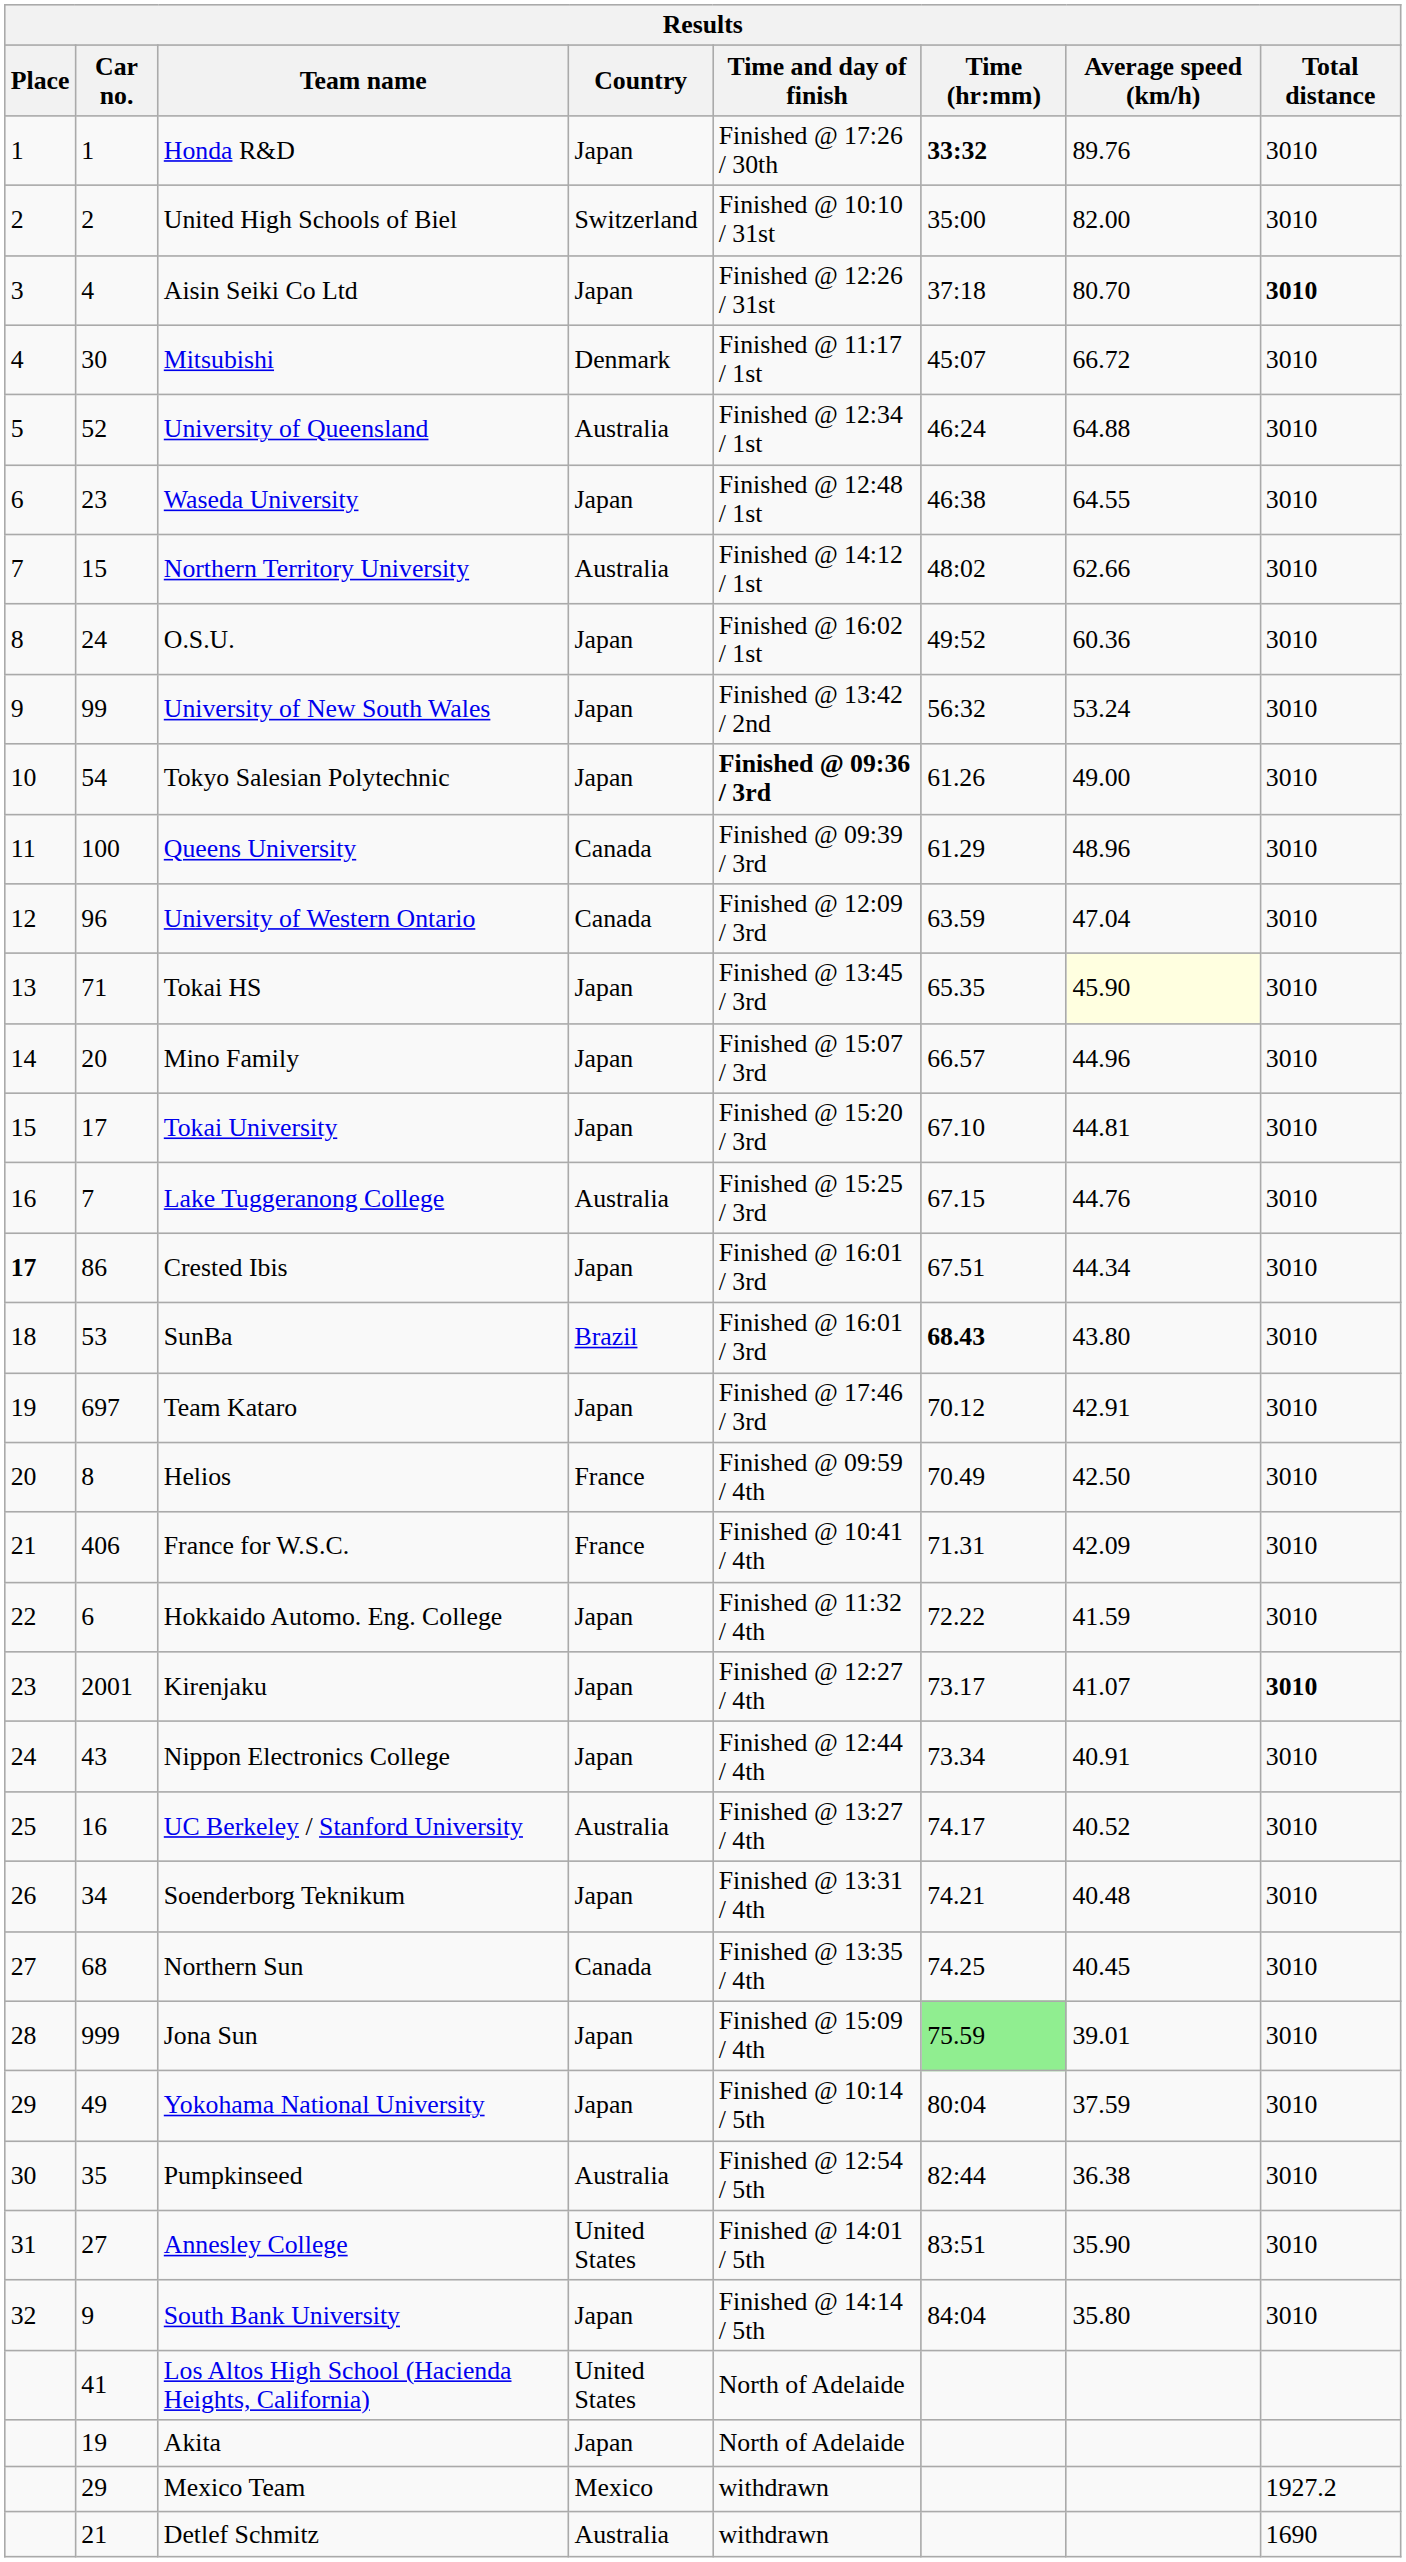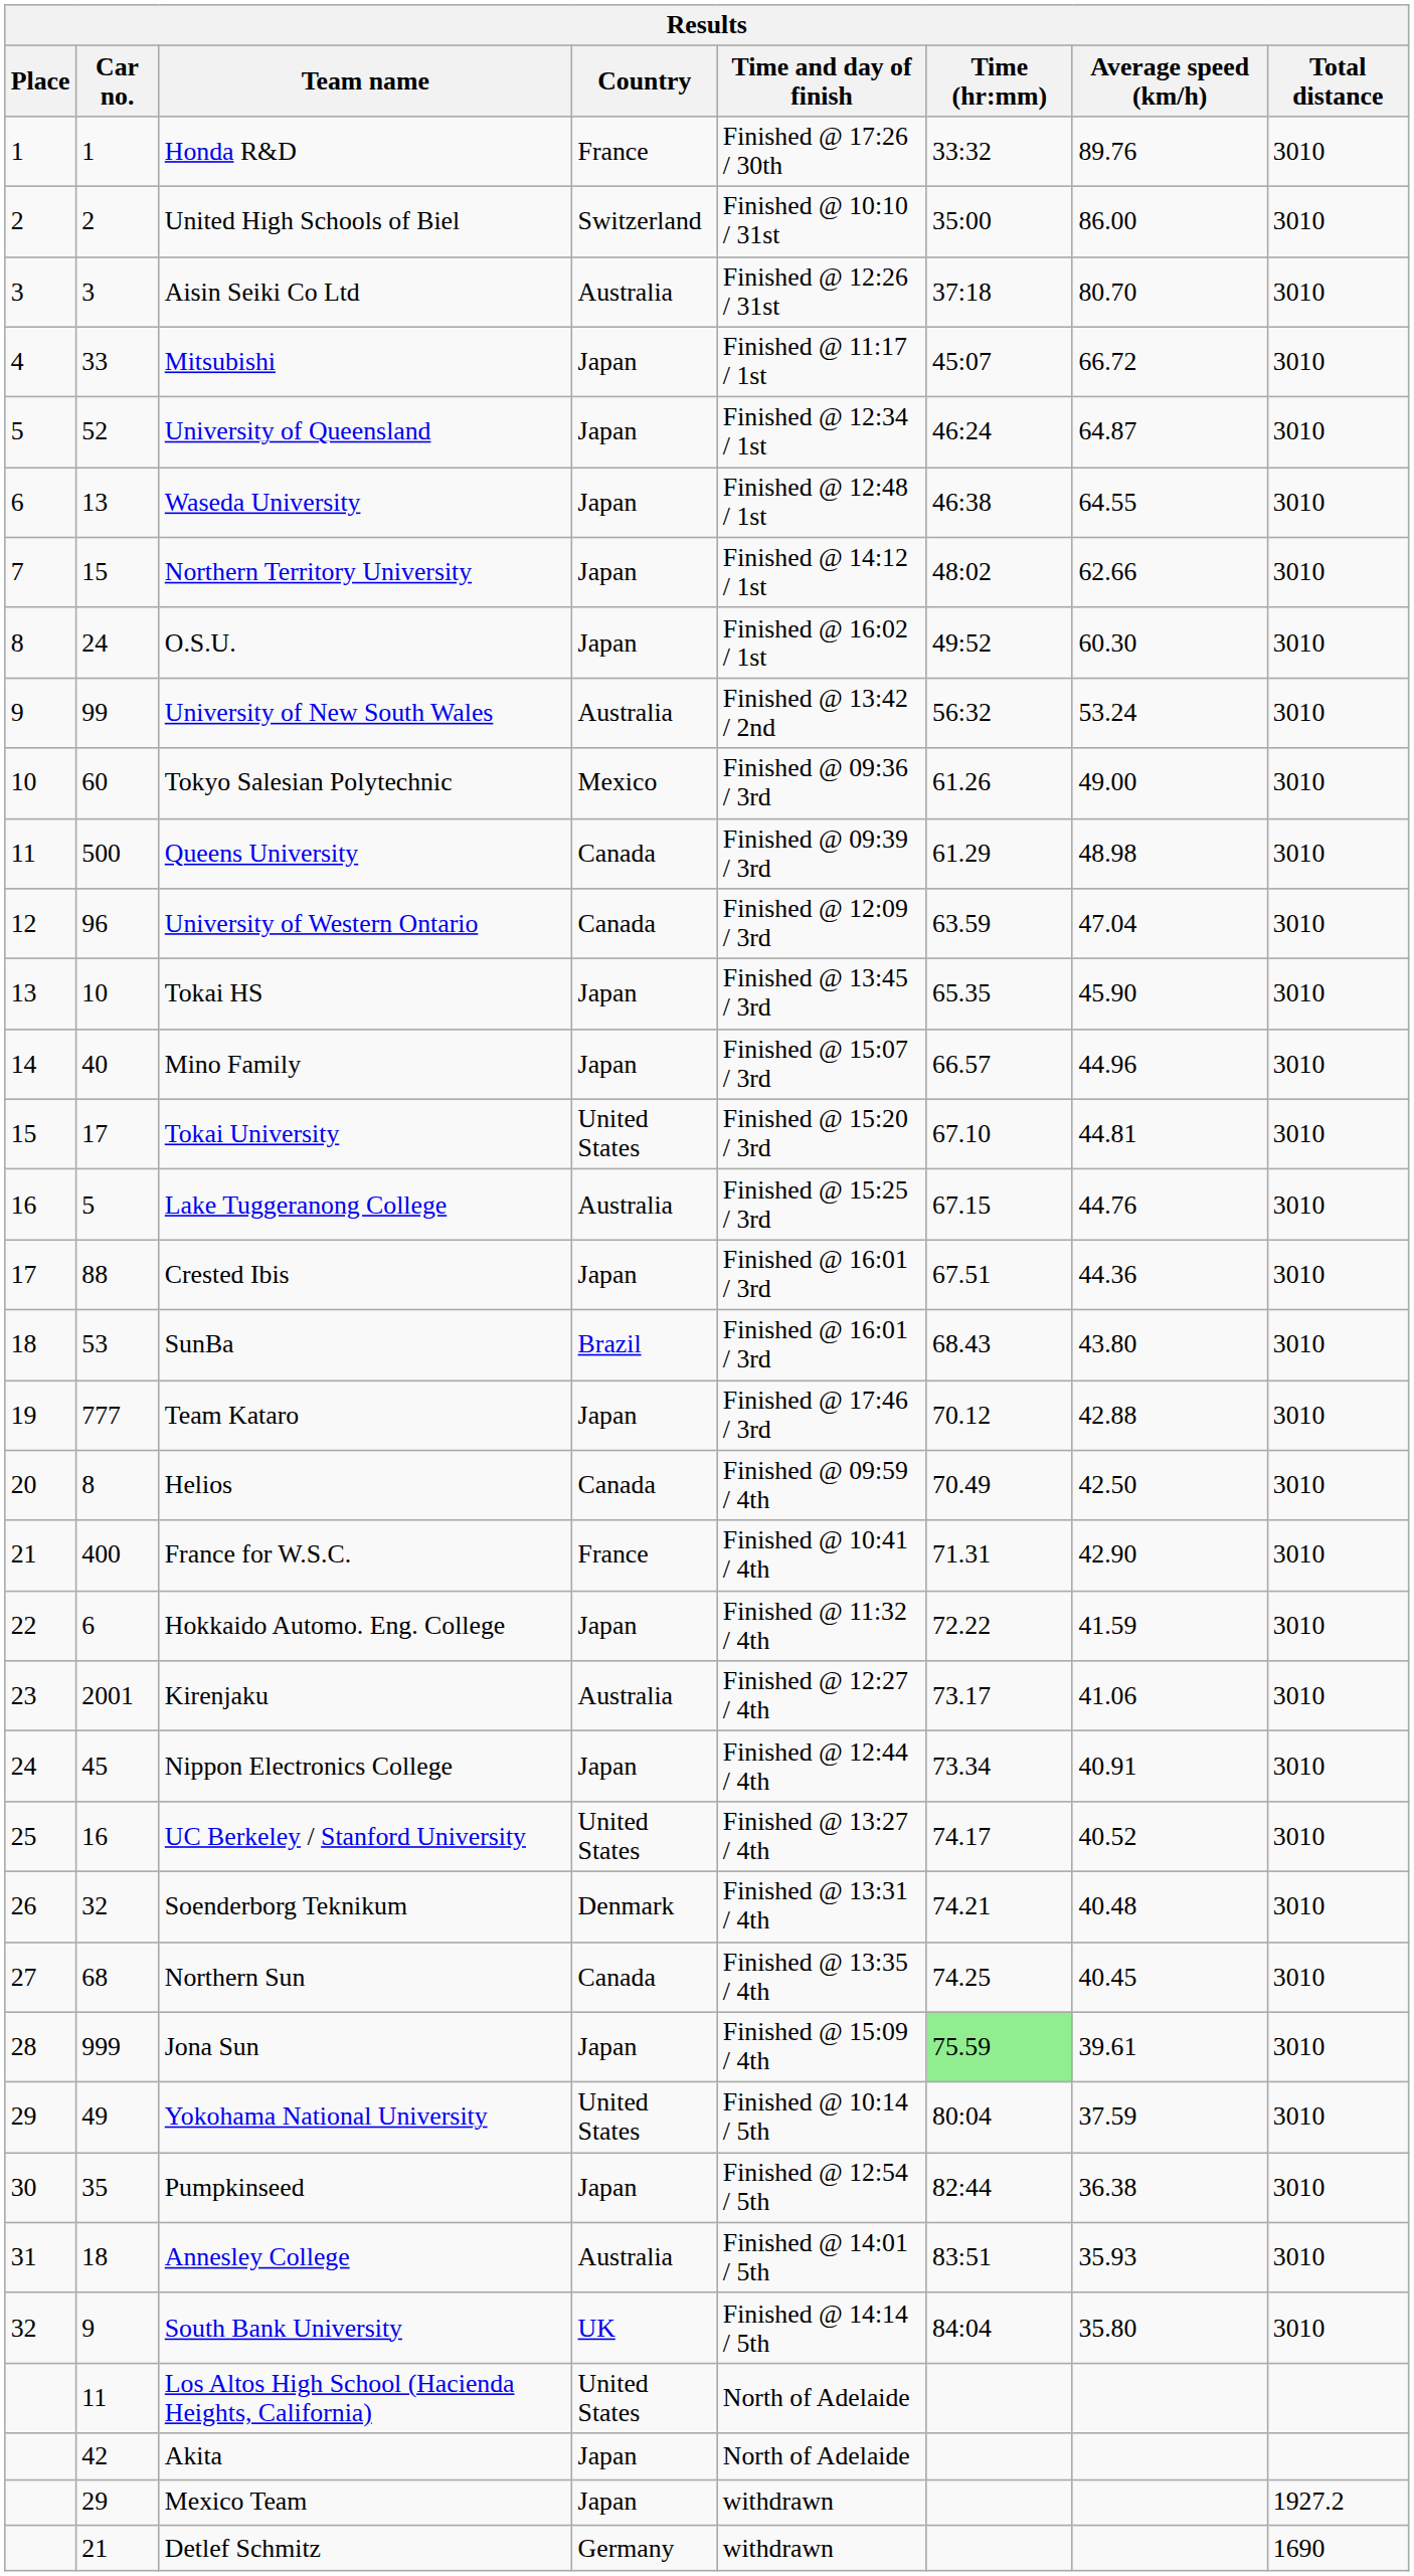 <table class="wikitable collapsible collapsed" style="min-width:50em;">
 <tr>
 <th colspan=8>Results</th>
 </tr>
 <tr>
 <th>Place</th>
 <th>Car no.</th>
 <th>Team name</th>
 <th>Country</th>
 <th>Time and day of finish</th>
 <th>Time (hr:mm)</th>
 <th>Average speed (km/h)</th>
 <th>Total distance</th>
 </tr>
 <tr>
 <td>1</td>
 <td>1</td>
 <td><a href='#'>Honda</a> R&D</td>
-<td>Japan</td>
+<td>France</td>
 <td>Finished @ 17:26 / 30th</td>
-<td><strong>33:32</strong></td>
+<td>33:32</td>
 <td>89.76</td>
 <td>3010</td>
 </tr>
 <tr>
 <td>2</td>
 <td>2</td>
 <td>United High Schools of Biel</td>
 <td>Switzerland</td>
 <td>Finished @ 10:10 / 31st</td>
 <td>35:00</td>
-<td>82.00</td>
+<td>86.00</td>
 <td>3010</td>
 </tr>
 <tr>
 <td>3</td>
-<td>4</td>
+<td>3</td>
 <td>Aisin Seiki Co Ltd</td>
-<td>Japan</td>
+<td>Australia</td>
 <td>Finished @ 12:26 / 31st</td>
 <td>37:18</td>
 <td>80.70</td>
-<td><strong>3010</strong></td>
+<td>3010</td>
 </tr>
 <tr>
 <td>4</td>
-<td>30</td>
+<td>33</td>
 <td><a href='#'>Mitsubishi</a></td>
-<td>Denmark</td>
+<td>Japan</td>
 <td>Finished @ 11:17 / 1st</td>
 <td>45:07</td>
 <td>66.72</td>
 <td>3010</td>
 </tr>
 <tr>
 <td>5</td>
 <td>52</td>
 <td><a href='#'>University of Queensland</a></td>
-<td>Australia</td>
+<td>Japan</td>
 <td>Finished @ 12:34 / 1st</td>
 <td>46:24</td>
-<td>64.88</td>
+<td>64.87</td>
 <td>3010</td>
 </tr>
 <tr>
 <td>6</td>
-<td>23</td>
+<td>13</td>
 <td><a href='#'>Waseda University</a></td>
 <td>Japan</td>
 <td>Finished @ 12:48 / 1st</td>
 <td>46:38</td>
 <td>64.55</td>
 <td>3010</td>
 </tr>
 <tr>
 <td>7</td>
 <td>15</td>
 <td><a href='#'>Northern Territory University</a></td>
-<td>Australia</td>
+<td>Japan</td>
 <td>Finished @ 14:12 / 1st</td>
 <td>48:02</td>
 <td>62.66</td>
 <td>3010</td>
 </tr>
 <tr>
 <td>8</td>
 <td>24</td>
 <td>O.S.U.</td>
 <td>Japan</td>
 <td>Finished @ 16:02 / 1st</td>
 <td>49:52</td>
-<td>60.36</td>
+<td>60.30</td>
 <td>3010</td>
 </tr>
 <tr>
 <td>9</td>
 <td>99</td>
 <td><a href='#'>University of New South Wales</a></td>
-<td>Japan</td>
+<td>Australia</td>
 <td>Finished @ 13:42 / 2nd</td>
 <td>56:32</td>
 <td>53.24</td>
 <td>3010</td>
 </tr>
 <tr>
 <td>10</td>
-<td>54</td>
+<td>60</td>
 <td>Tokyo Salesian Polytechnic</td>
-<td>Japan</td>
-<td><strong>Finished @ 09:36 / 3rd</strong></td>
+<td>Mexico</td>
+<td>Finished @ 09:36 / 3rd</td>
 <td>61.26</td>
 <td>49.00</td>
 <td>3010</td>
 </tr>
 <tr>
 <td>11</td>
-<td>100</td>
+<td>500</td>
 <td><a href='#'>Queens University</a></td>
 <td>Canada</td>
 <td>Finished @ 09:39 / 3rd</td>
 <td>61.29</td>
-<td>48.96</td>
+<td>48.98</td>
 <td>3010</td>
 </tr>
 <tr>
 <td>12</td>
 <td>96</td>
 <td><a href='#'>University of Western Ontario</a></td>
 <td>Canada</td>
 <td>Finished @ 12:09 / 3rd</td>
 <td>63.59</td>
 <td>47.04</td>
 <td>3010</td>
 </tr>
 <tr>
 <td>13</td>
-<td>71</td>
+<td>10</td>
 <td>Tokai HS</td>
 <td>Japan</td>
 <td>Finished @ 13:45 / 3rd</td>
 <td>65.35</td>
-<td style="background: lightyellow;">45.90</td>
+<td>45.90</td>
 <td>3010</td>
 </tr>
 <tr>
 <td>14</td>
-<td>20</td>
+<td>40</td>
 <td>Mino Family</td>
 <td>Japan</td>
 <td>Finished @ 15:07 / 3rd</td>
 <td>66.57</td>
 <td>44.96</td>
 <td>3010</td>
 </tr>
 <tr>
 <td>15</td>
 <td>17</td>
 <td><a href='#'>Tokai University</a></td>
-<td>Japan</td>
+<td>United States</td>
 <td>Finished @ 15:20 / 3rd</td>
 <td>67.10</td>
 <td>44.81</td>
 <td>3010</td>
 </tr>
 <tr>
 <td>16</td>
-<td>7</td>
+<td>5</td>
 <td><a href='#'>Lake Tuggeranong College</a></td>
 <td>Australia</td>
 <td>Finished @ 15:25 / 3rd</td>
 <td>67.15</td>
 <td>44.76</td>
 <td>3010</td>
 </tr>
 <tr>
-<td><strong>17</strong></td>
-<td>86</td>
+<td>17</td>
+<td>88</td>
 <td>Crested Ibis</td>
 <td>Japan</td>
 <td>Finished @ 16:01 / 3rd</td>
 <td>67.51</td>
-<td>44.34</td>
+<td>44.36</td>
 <td>3010</td>
 </tr>
 <tr>
 <td>18</td>
 <td>53</td>
 <td>SunBa</td>
 <td><a href='#'>Brazil</a></td>
 <td>Finished @ 16:01 / 3rd</td>
-<td><strong>68.43</strong></td>
+<td>68.43</td>
 <td>43.80</td>
 <td>3010</td>
 </tr>
 <tr>
 <td>19</td>
-<td>697</td>
+<td>777</td>
 <td>Team Kataro</td>
 <td>Japan</td>
 <td>Finished @ 17:46 / 3rd</td>
 <td>70.12</td>
-<td>42.91</td>
+<td>42.88</td>
 <td>3010</td>
 </tr>
 <tr>
 <td>20</td>
 <td>8</td>
 <td>Helios</td>
-<td>France</td>
+<td>Canada</td>
 <td>Finished @ 09:59 / 4th</td>
 <td>70.49</td>
 <td>42.50</td>
 <td>3010</td>
 </tr>
 <tr>
 <td>21</td>
-<td>406</td>
+<td>400</td>
 <td>France for W.S.C.</td>
 <td>France</td>
 <td>Finished @ 10:41 / 4th</td>
 <td>71.31</td>
-<td>42.09</td>
+<td>42.90</td>
 <td>3010</td>
 </tr>
 <tr>
 <td>22</td>
 <td>6</td>
 <td>Hokkaido Automo. Eng. College</td>
 <td>Japan</td>
 <td>Finished @ 11:32 / 4th</td>
 <td>72.22</td>
 <td>41.59</td>
 <td>3010</td>
 </tr>
 <tr>
 <td>23</td>
 <td>2001</td>
 <td>Kirenjaku</td>
-<td>Japan</td>
+<td>Australia</td>
 <td>Finished @ 12:27 / 4th</td>
 <td>73.17</td>
-<td>41.07</td>
-<td><strong>3010</strong></td>
+<td>41.06</td>
+<td>3010</td>
 </tr>
 <tr>
 <td>24</td>
-<td>43</td>
+<td>45</td>
 <td>Nippon Electronics College</td>
 <td>Japan</td>
 <td>Finished @ 12:44 / 4th</td>
 <td>73.34</td>
 <td>40.91</td>
 <td>3010</td>
 </tr>
 <tr>
 <td>25</td>
 <td>16</td>
 <td><a href='#'>UC Berkeley</a> / <a href='#'>Stanford University</a></td>
-<td>Australia</td>
+<td>United States</td>
 <td>Finished @ 13:27 / 4th</td>
 <td>74.17</td>
 <td>40.52</td>
 <td>3010</td>
 </tr>
 <tr>
 <td>26</td>
-<td>34</td>
+<td>32</td>
 <td>Soenderborg Teknikum</td>
-<td>Japan</td>
+<td>Denmark</td>
 <td>Finished @ 13:31 / 4th</td>
 <td>74.21</td>
 <td>40.48</td>
 <td>3010</td>
 </tr>
 <tr>
 <td>27</td>
 <td>68</td>
 <td>Northern Sun</td>
 <td>Canada</td>
 <td>Finished @ 13:35 / 4th</td>
 <td>74.25</td>
 <td>40.45</td>
 <td>3010</td>
 </tr>
 <tr>
 <td>28</td>
 <td>999</td>
 <td>Jona Sun</td>
 <td>Japan</td>
 <td>Finished @ 15:09 / 4th</td>
 <td style="background: lightgreen;">75.59</td>
-<td>39.01</td>
+<td>39.61</td>
 <td>3010</td>
 </tr>
 <tr>
 <td>29</td>
 <td>49</td>
 <td><a href='#'>Yokohama National University</a></td>
-<td>Japan</td>
+<td>United States</td>
 <td>Finished @ 10:14 / 5th</td>
 <td>80:04</td>
 <td>37.59</td>
 <td>3010</td>
 </tr>
 <tr>
 <td>30</td>
 <td>35</td>
 <td>Pumpkinseed</td>
-<td>Australia</td>
+<td>Japan</td>
 <td>Finished @ 12:54 / 5th</td>
 <td>82:44</td>
 <td>36.38</td>
 <td>3010</td>
 </tr>
 <tr>
 <td>31</td>
-<td>27</td>
+<td>18</td>
 <td><a href='#'>Annesley College</a></td>
-<td>United States</td>
+<td>Australia</td>
 <td>Finished @ 14:01 / 5th</td>
 <td>83:51</td>
-<td>35.90</td>
+<td>35.93</td>
 <td>3010</td>
 </tr>
 <tr>
 <td>32</td>
 <td>9</td>
 <td><a href='#'>South Bank University</a></td>
-<td>Japan</td>
+<td><a href='#'>UK</a></td>
 <td>Finished @ 14:14 / 5th</td>
 <td>84:04</td>
 <td>35.80</td>
 <td>3010</td>
 </tr>
 <tr>
 <td>　</td>
-<td>41</td>
+<td>11</td>
 <td><a href='#'>Los Altos High School (Hacienda Heights, California)</a></td>
 <td>United States</td>
 <td>North of Adelaide</td>
 <td>　</td>
 <td>　</td>
 <td></td>
 </tr>
 <tr>
 <td>　</td>
-<td>19</td>
+<td>42</td>
 <td>Akita</td>
 <td>Japan</td>
 <td>North of Adelaide</td>
 <td>　</td>
 <td>　</td>
 <td></td>
 </tr>
 <tr>
 <td>　</td>
 <td>29</td>
 <td>Mexico Team</td>
-<td>Mexico</td>
+<td>Japan</td>
 <td>withdrawn</td>
 <td>　</td>
 <td>　</td>
 <td>1927.2</td>
 </tr>
 <tr>
 <td>　</td>
 <td>21</td>
 <td>Detlef Schmitz</td>
-<td>Australia</td>
+<td>Germany</td>
 <td>withdrawn</td>
 <td>　</td>
 <td>　</td>
 <td>1690</td>
 </tr>
 </table>
